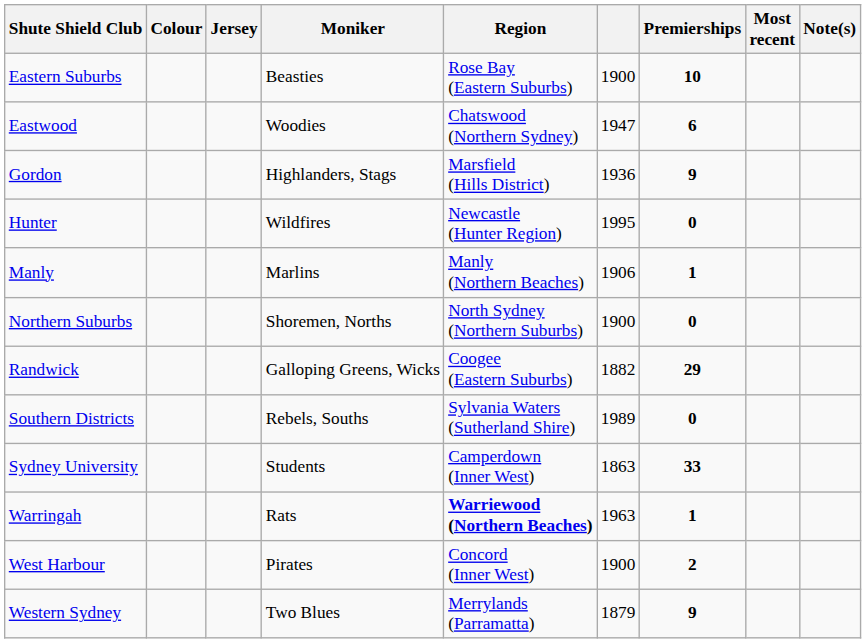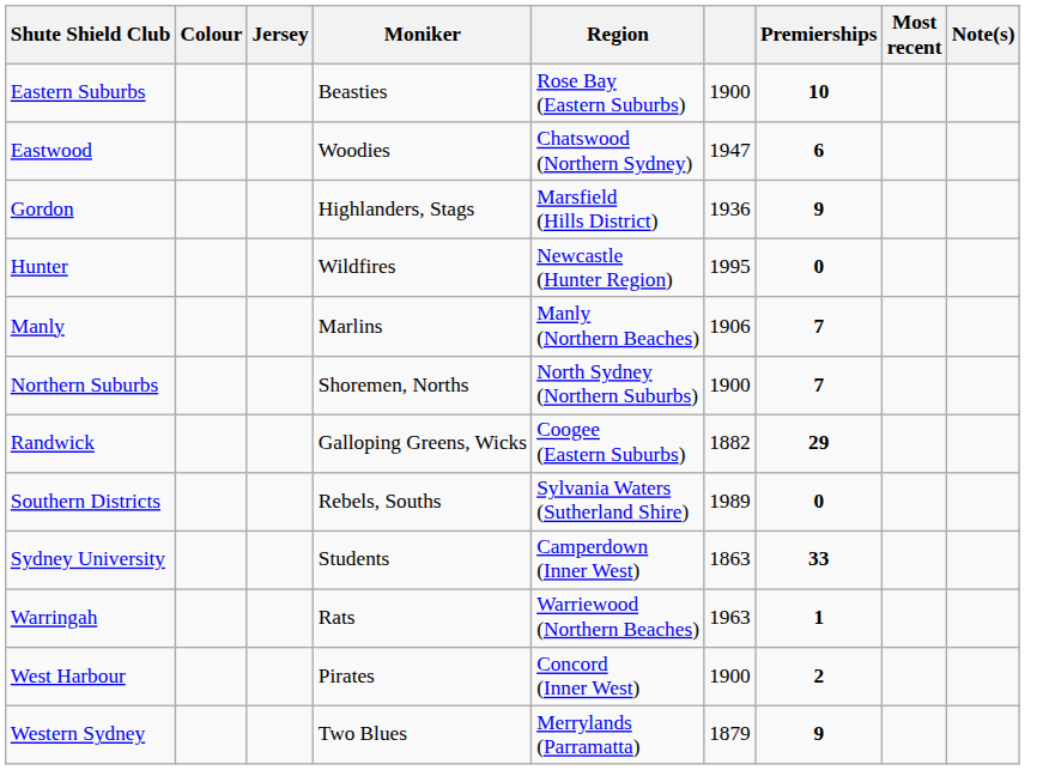 <table class="wikitable sortable" style="text-align:left;font-size:80%;">
 <tr>
 <th>Shute Shield Club</th>
 <th class=unsortable>Colour</th>
 <th class=unsortable>Jersey</th>
 <th>Moniker</th>
 <th>Region</th>
 <th></th>
 <th>Premierships</th>
 <th>Most<br>recent</th>
 <th>Note(s)</th>
 </tr>
 <tr>
 <td><a href='#'>Eastern Suburbs</a></td>
 <td align=center></td>
 <td align=center></td>
 <td>Beasties</td>
 <td><a href='#'>Rose Bay</a><br>(<a href='#'>Eastern Suburbs</a>)</td>
 <td align=center>1900</td>
 <td align=center><strong>10</strong></td>
 <td align=center></td>
 <td align=center></td>
 </tr>
 <tr>
 <td><a href='#'>Eastwood</a></td>
 <td align=center></td>
 <td align=center></td>
 <td>Woodies</td>
 <td><a href='#'>Chatswood</a><br>(<a href='#'>Northern Sydney</a>)</td>
 <td align=center>1947</td>
 <td align=center><strong>6</strong></td>
 <td align=center></td>
 <td align=center></td>
 </tr>
 <tr>
 <td><a href='#'>Gordon</a></td>
 <td align=center></td>
 <td align=center></td>
 <td>Highlanders, Stags</td>
 <td><a href='#'>Marsfield</a><br>(<a href='#'>Hills District</a>)</td>
 <td align=center>1936</td>
 <td align=center><strong>9</strong></td>
 <td align=center></td>
 <td align=center></td>
 </tr>
 <tr>
 <td><a href='#'>Hunter</a></td>
 <td align=center></td>
 <td align=center></td>
 <td>Wildfires</td>
 <td><a href='#'>Newcastle</a><br>(<a href='#'>Hunter Region</a>)</td>
 <td align=center>1995</td>
 <td align=center><strong>0</strong></td>
 <td align=center></td>
 <td align=center></td>
 </tr>
 <tr>
 <td><a href='#'>Manly</a></td>
 <td align=center></td>
 <td align=center></td>
 <td>Marlins</td>
 <td><a href='#'>Manly</a><br>(<a href='#'>Northern Beaches</a>)</td>
 <td align=center>1906</td>
-<td align=center><strong>1</strong></td>
+<td align=center><strong>7</strong></td>
 <td align=center></td>
 <td align=center></td>
 </tr>
 <tr>
 <td><a href='#'>Northern Suburbs</a></td>
 <td align=center></td>
 <td align=center></td>
 <td>Shoremen, Norths</td>
 <td><a href='#'>North Sydney</a><br>(<a href='#'>Northern Suburbs</a>)</td>
 <td align=center>1900</td>
-<td align=center><strong>0</strong></td>
+<td align=center><strong>7</strong></td>
 <td align=center></td>
 <td align=center></td>
 </tr>
 <tr>
 <td><a href='#'>Randwick</a></td>
 <td align=center></td>
 <td align=center></td>
 <td>Galloping Greens, Wicks</td>
 <td><a href='#'>Coogee</a><br>(<a href='#'>Eastern Suburbs</a>)</td>
 <td align=center>1882</td>
 <td align=center><strong>29</strong></td>
 <td align=center></td>
 <td align=center></td>
 </tr>
 <tr>
 <td><a href='#'>Southern Districts</a></td>
 <td align=center></td>
 <td align=center></td>
 <td>Rebels, Souths</td>
 <td><a href='#'>Sylvania Waters</a><br>(<a href='#'>Sutherland Shire</a>)</td>
 <td align=center>1989</td>
 <td align=center><strong>0</strong></td>
 <td align=center></td>
 <td align=center></td>
 </tr>
 <tr>
 <td><a href='#'>Sydney University</a></td>
 <td align=center></td>
 <td align=center></td>
 <td>Students</td>
 <td><a href='#'>Camperdown</a><br>(<a href='#'>Inner West</a>)</td>
 <td align=center>1863</td>
 <td align=center><strong>33</strong></td>
 <td align=center></td>
 <td align=center></td>
 </tr>
 <tr>
 <td><a href='#'>Warringah</a></td>
 <td align=center></td>
 <td align=center></td>
 <td>Rats</td>
-<td><strong><a href='#'>Warriewood</a><br>(<a href='#'>Northern Beaches</a>)</strong></td>
+<td><a href='#'>Warriewood</a><br>(<a href='#'>Northern Beaches</a>)</td>
 <td align=center>1963</td>
 <td align=center><strong>1</strong></td>
 <td align=center></td>
 <td align=center></td>
 </tr>
 <tr>
 <td><a href='#'>West Harbour</a></td>
 <td align=center></td>
 <td align=center></td>
 <td>Pirates</td>
 <td><a href='#'>Concord</a><br>(<a href='#'>Inner West</a>)</td>
 <td align=center>1900</td>
 <td align=center><strong>2</strong></td>
 <td align=center></td>
 <td align=center></td>
 </tr>
 <tr>
 <td><a href='#'>Western Sydney</a></td>
 <td align=center></td>
 <td align=center></td>
 <td>Two Blues</td>
 <td><a href='#'>Merrylands</a><br>(<a href='#'>Parramatta</a>)</td>
 <td align=center>1879</td>
 <td align=center><strong>9</strong></td>
 <td align=center></td>
 <td align=center></td>
 </tr>
 </table>
